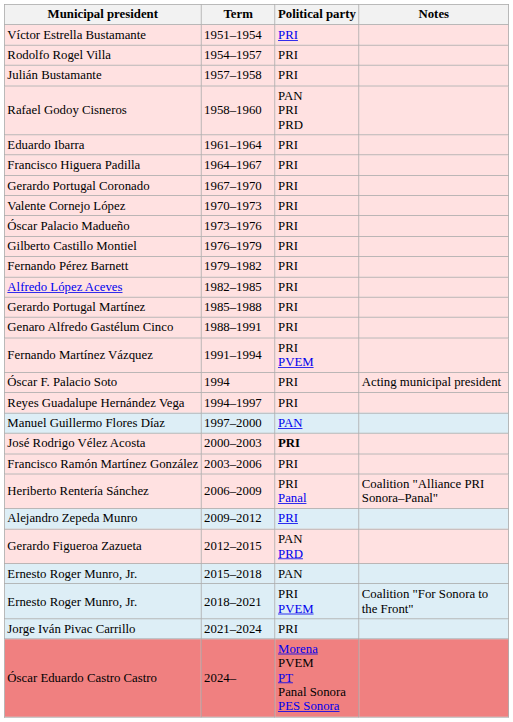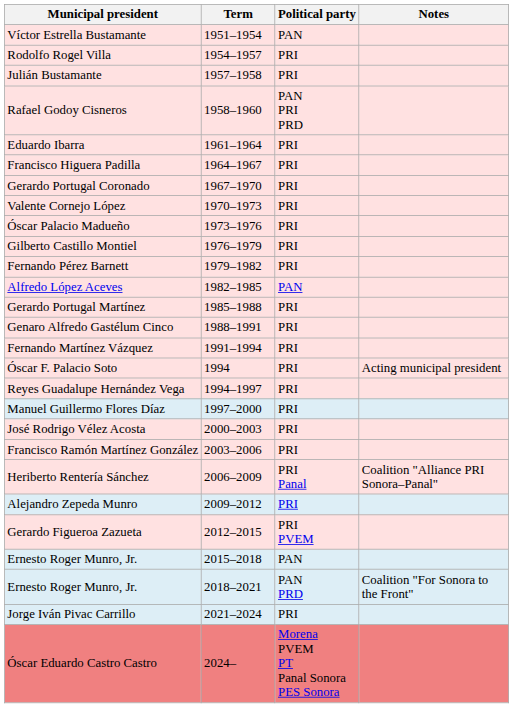 <table class="wikitable">
 <tr>
 <th>Municipal president</th>
 <th width=85px>Term</th>
 <th>Political party</th>
 <th width=180px>Notes</th>
 </tr>
 <tr style="background:#ffe1e1">
 <td>Víctor Estrella Bustamante</td>
 <td>1951–1954</td>
-<td><a href='#'>PRI</a> </td>
+<td>PAN </td>
 <td></td>
 </tr>
 <tr style="background:#ffe1e1">
 <td>Rodolfo Rogel Villa</td>
 <td>1954–1957</td>
 <td>PRI </td>
 <td></td>
 </tr>
 <tr style="background:#ffe1e1">
 <td>Julián Bustamante</td>
 <td>1957–1958</td>
 <td>PRI </td>
 <td></td>
 </tr>
 <tr style="background:#ffe1e1">
 <td>Rafael Godoy Cisneros</td>
 <td>1958–1960</td>
 <td>PAN <br> PRI <br> PRD <br></td>
 <td></td>
 </tr>
 <tr style="background:#ffe1e1">
 <td>Eduardo Ibarra</td>
 <td>1961–1964</td>
 <td>PRI </td>
 <td></td>
 </tr>
 <tr style="background:#ffe1e1">
 <td>Francisco Higuera Padilla</td>
 <td>1964–1967</td>
 <td>PRI </td>
 <td></td>
 </tr>
 <tr style="background:#ffe1e1">
 <td>Gerardo Portugal Coronado</td>
 <td>1967–1970</td>
 <td>PRI </td>
 <td></td>
 </tr>
 <tr style="background:#ffe1e1">
 <td>Valente Cornejo López</td>
 <td>1970–1973</td>
 <td>PRI </td>
 <td></td>
 </tr>
 <tr style="background:#ffe1e1">
 <td>Óscar Palacio Madueño</td>
 <td>1973–1976</td>
 <td>PRI </td>
 <td></td>
 </tr>
 <tr style="background:#ffe1e1">
 <td>Gilberto Castillo Montiel</td>
 <td>1976–1979</td>
 <td>PRI </td>
 <td></td>
 </tr>
 <tr style="background:#ffe1e1">
 <td>Fernando Pérez Barnett</td>
 <td>1979–1982</td>
 <td>PRI </td>
 <td></td>
 </tr>
 <tr style="background:#ffe1e1">
 <td><a href='#'>Alfredo López Aceves</a></td>
 <td>1982–1985</td>
-<td>PRI </td>
+<td><a href='#'>PAN</a> </td>
 <td></td>
 </tr>
 <tr style="background:#ffe1e1">
 <td>Gerardo Portugal Martínez</td>
 <td>1985–1988</td>
 <td>PRI </td>
 <td></td>
 </tr>
 <tr style="background:#ffe1e1">
 <td>Genaro Alfredo Gastélum Cinco</td>
 <td>1988–1991</td>
 <td>PRI </td>
 <td></td>
 </tr>
 <tr style="background:#ffe1e1">
 <td>Fernando Martínez Vázquez</td>
 <td>1991–1994</td>
-<td>PRI <br> <a href='#'>PVEM</a> </td>
+<td>PRI </td>
 <td></td>
 </tr>
 <tr style="background:#ffe1e1">
 <td>Óscar F. Palacio Soto</td>
 <td>1994</td>
 <td>PRI </td>
 <td>Acting municipal president</td>
 </tr>
 <tr style="background:#ffe1e1">
 <td>Reyes Guadalupe Hernández Vega</td>
 <td>1994–1997</td>
 <td>PRI </td>
 <td></td>
 </tr>
 <tr style="background:#ddeef6">
 <td>Manuel Guillermo Flores Díaz</td>
 <td>1997–2000</td>
-<td><a href='#'>PAN</a> </td>
+<td>PRI </td>
 <td></td>
 </tr>
 <tr style="background:#ffe1e1">
 <td>José Rodrigo Vélez Acosta</td>
 <td>2000–2003</td>
-<td><strong>PRI </strong></td>
+<td>PRI </td>
 <td></td>
 </tr>
 <tr style="background:#ffe1e1">
 <td>Francisco Ramón Martínez González</td>
 <td>2003–2006</td>
 <td>PRI </td>
 <td></td>
 </tr>
 <tr style="background:#ffe1e1">
 <td>Heriberto  Rentería Sánchez</td>
 <td>2006–2009</td>
 <td>PRI <br><a href='#'>Panal</a> </td>
 <td>Coalition "Alliance PRI Sonora–Panal"</td>
 </tr>
 <tr style="background:#ddeef6">
 <td>Alejandro Zepeda Munro</td>
 <td>2009–2012</td>
 <td><a href='#'>PRI</a> </td>
 <td></td>
 </tr>
 <tr style="background:#ffe1e1">
 <td>Gerardo Figueroa Zazueta</td>
 <td>2012–2015</td>
-<td>PAN <br> <a href='#'>PRD</a> </td>
+<td>PRI <br> <a href='#'>PVEM</a> </td>
 <td></td>
 </tr>
 <tr style="background:#ddeef6">
 <td>Ernesto Roger Munro, Jr.</td>
 <td>2015–2018</td>
 <td>PAN </td>
 <td></td>
 </tr>
 <tr style="background:#ddeef6">
 <td>Ernesto Roger Munro, Jr.</td>
 <td>2018–2021</td>
-<td>PRI <br> <a href='#'>PVEM</a> </td>
+<td>PAN <br> <a href='#'>PRD</a> </td>
 <td>Coalition "For Sonora to the Front"</td>
 </tr>
 <tr style="background:#ddeef6">
 <td>Jorge Iván Pivac Carrillo</td>
 <td>2021–2024</td>
 <td>PRI </td>
 <td></td>
 </tr>
 <tr style="background:#f08080">
 <td>Óscar Eduardo Castro Castro</td>
 <td>2024–</td>
 <td><a href='#'>Morena</a> <br> PVEM <br> <a href='#'>PT</a> <br>Panal Sonora <br> <a href='#'>PES Sonora</a> </td>
 <td></td>
 </tr>
 </table>
